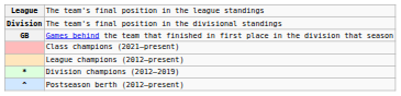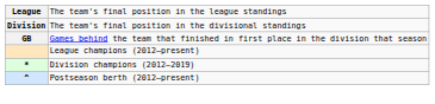 <table class="wikitable plainrowheaders" style="font-size:85%">
 <tr>
 <th scope="row" style="text-align:center"><strong>League</strong></th>
 <td>The team's final position in the league standings</td>
 </tr>
 <tr>
 <th scope="row" style="text-align:center"><strong>Division</strong></th>
 <td>The team's final position in the divisional standings</td>
 </tr>
 <tr>
 <th scope="row" style="text-align:center"><strong>GB</strong></th>
 <td><a href='#'>Games behind</a> the team that finished in first place in the division that season</td>
 </tr>
 <tr>
-<th scope="row" style="text-align:center; background:#fbb;"></th>
-<td>Class champions (2021–present)</td>
-</tr>
-<tr>
 <th scope="row" style="text-align:center; background:#ffe6bd;"></th>
 <td>League champions (2012–present)</td>
 </tr>
 <tr>
 <th scope="row" style="text-align:center; background:#dfd;">*</th>
 <td>Division champions (2012–2019)</td>
 </tr>
 <tr>
 <th scope="row" style="text-align:center; background:#d0e7ff;">^</th>
 <td>Postseason berth (2012–present)</td>
 </tr>
 </table>
